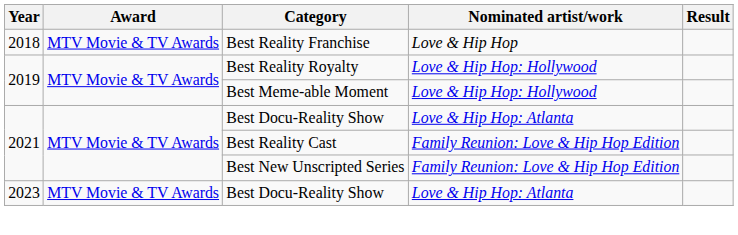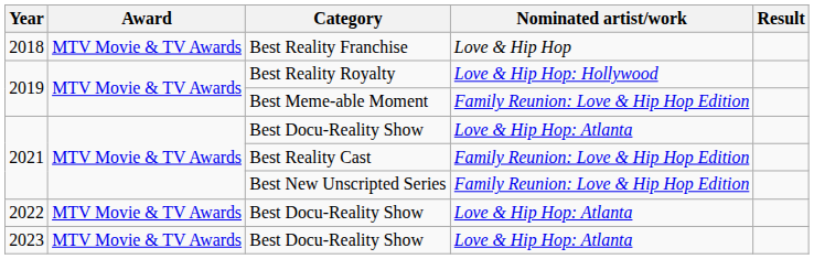 <table class="wikitable">
 <tr>
 <th>Year</th>
 <th>Award</th>
 <th>Category</th>
 <th>Nominated artist/work</th>
 <th>Result</th>
 </tr>
 <tr>
 <td>2018</td>
 <td><a href='#'>MTV Movie & TV Awards</a></td>
 <td>Best Reality Franchise</td>
 <td><em>Love & Hip Hop</em></td>
 <td></td>
 </tr>
 <tr>
 <td rowspan="2">2019</td>
 <td rowspan="2"><a href='#'>MTV Movie & TV Awards</a></td>
 <td>Best Reality Royalty</td>
 <td><em><a href='#'>Love & Hip Hop: Hollywood</a></em></td>
 <td></td>
 </tr>
 <tr>
 <td>Best Meme-able Moment</td>
-<td><em><a href='#'>Love & Hip Hop: Hollywood</a></em></td>
+<td><em><a href='#'>Family Reunion: Love & Hip Hop Edition</a></em></td>
 <td></td>
 </tr>
 <tr>
 <td rowspan="3">2021</td>
 <td rowspan="3"><a href='#'>MTV Movie & TV Awards</a></td>
 <td>Best Docu-Reality Show</td>
 <td><em><a href='#'>Love & Hip Hop: Atlanta</a></em></td>
 <td></td>
 </tr>
 <tr>
 <td>Best Reality Cast</td>
 <td><em><a href='#'>Family Reunion: Love & Hip Hop Edition</a></em></td>
 <td></td>
 </tr>
 <tr>
 <td>Best New Unscripted Series</td>
 <td><em><a href='#'>Family Reunion: Love & Hip Hop Edition</a></em></td>
 <td></td>
 </tr>
 <tr>
+<td>2022</td>
+<td><a href='#'>MTV Movie & TV Awards</a></td>
+<td>Best Docu-Reality Show</td>
+<td><em><a href='#'>Love & Hip Hop: Atlanta</a></em></td>
+<td></td>
+</tr>
+<tr>
 <td>2023</td>
 <td><a href='#'>MTV Movie & TV Awards</a></td>
 <td>Best Docu-Reality Show</td>
 <td><em><a href='#'>Love & Hip Hop: Atlanta</a></em></td>
 <td></td>
 </tr>
 </table>
